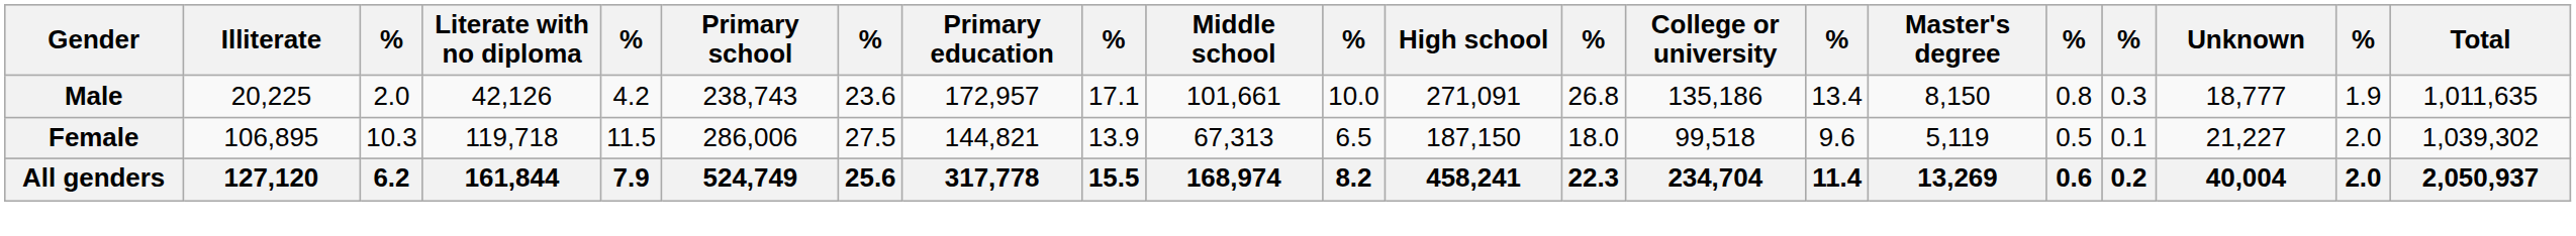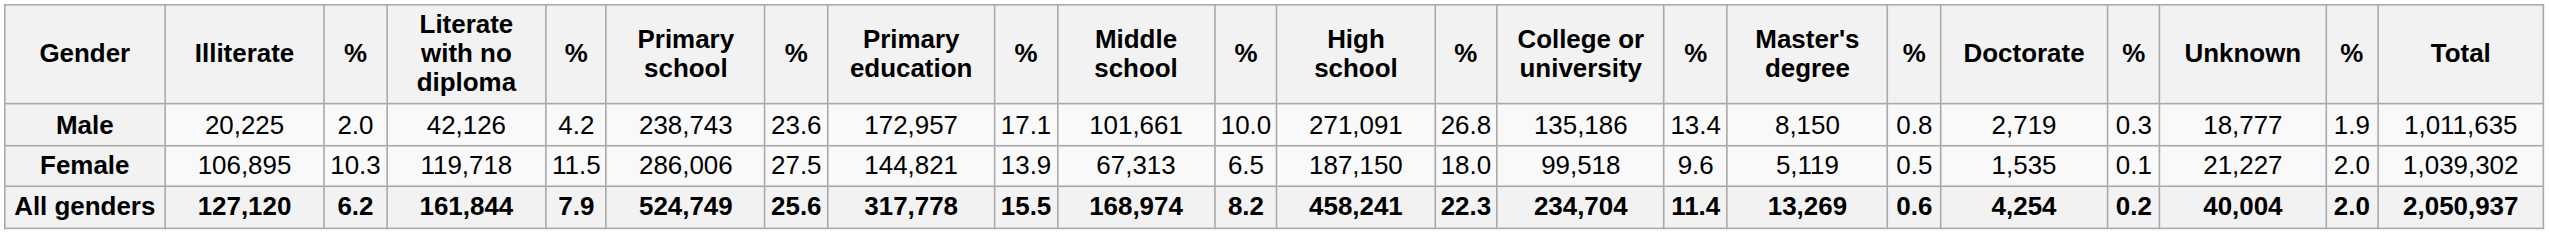 <table class="wikitable">
 <tr>
 <th style="width:80pt;">Gender</th>
 <th style="width:80pt;">Illiterate</th>
 <th style="width:20pt;">%</th>
 <th style="width:80pt;">Literate with no diploma</th>
 <th style="width:20pt;">%</th>
 <th style="width:80pt;">Primary school</th>
 <th style="width:20pt;">%</th>
 <th style="width:80pt;">Primary education</th>
 <th style="width:20pt;">%</th>
 <th style="width:80pt;">Middle school</th>
 <th style="width:20pt;">%</th>
 <th style="width:80pt;">High school</th>
 <th style="width:20pt;">%</th>
 <th style="width:80pt;">College or university</th>
 <th style="width:20pt;">%</th>
 <th style="width:80pt;">Master's degree</th>
 <th style="width:20pt;">%</th>
+<th style="width:80pt;">Doctorate</th>
 <th style="width:20pt;">%</th>
 <th style="width:80pt;">Unknown</th>
 <th style="width:20pt;">%</th>
 <th style="width:80pt;">Total</th>
 </tr>
 <tr>
 <th style="width:80pt;">Male</th>
 <td style="text-align:center;">20,225</td>
 <td style="text-align:center;">2.0</td>
 <td style="text-align:center;">42,126</td>
 <td style="text-align:center;">4.2</td>
 <td style="text-align:center;">238,743</td>
 <td style="text-align:center;">23.6</td>
 <td style="text-align:center;">172,957</td>
 <td style="text-align:center;">17.1</td>
 <td style="text-align:center;">101,661</td>
 <td style="text-align:center;">10.0</td>
 <td style="text-align:center;">271,091</td>
 <td style="text-align:center;">26.8</td>
 <td style="text-align:center;">135,186</td>
 <td style="text-align:center;">13.4</td>
 <td style="text-align:center;">8,150</td>
 <td style="text-align:center;">0.8</td>
+<td style="text-align:center;">2,719</td>
 <td style="text-align:center;">0.3</td>
 <td style="text-align:center;">18,777</td>
 <td style="text-align:center;">1.9</td>
 <td style="text-align:center;">1,011,635</td>
 </tr>
 <tr>
 <th style="width:80pt;">Female</th>
 <td style="text-align:center;">106,895</td>
 <td style="text-align:center;">10.3</td>
 <td style="text-align:center;">119,718</td>
 <td style="text-align:center;">11.5</td>
 <td style="text-align:center;">286,006</td>
 <td style="text-align:center;">27.5</td>
 <td style="text-align:center;">144,821</td>
 <td style="text-align:center;">13.9</td>
 <td style="text-align:center;">67,313</td>
 <td style="text-align:center;">6.5</td>
 <td style="text-align:center;">187,150</td>
 <td style="text-align:center;">18.0</td>
 <td style="text-align:center;">99,518</td>
 <td style="text-align:center;">9.6</td>
 <td style="text-align:center;">5,119</td>
 <td style="text-align:center;">0.5</td>
+<td style="text-align:center;">1,535</td>
 <td style="text-align:center;">0.1</td>
 <td style="text-align:center;">21,227</td>
 <td style="text-align:center;">2.0</td>
 <td style="text-align:center;">1,039,302</td>
 </tr>
 <tr>
 <th>All genders</th>
 <th>127,120</th>
 <th>6.2</th>
 <th>161,844</th>
 <th>7.9</th>
 <th>524,749</th>
 <th>25.6</th>
 <th>317,778</th>
 <th>15.5</th>
 <th>168,974</th>
 <th>8.2</th>
 <th>458,241</th>
 <th>22.3</th>
 <th>234,704</th>
 <th>11.4</th>
 <th>13,269</th>
 <th>0.6</th>
+<th>4,254</th>
 <th>0.2</th>
 <th>40,004</th>
 <th>2.0</th>
 <th>2,050,937</th>
 </tr>
 </table>
